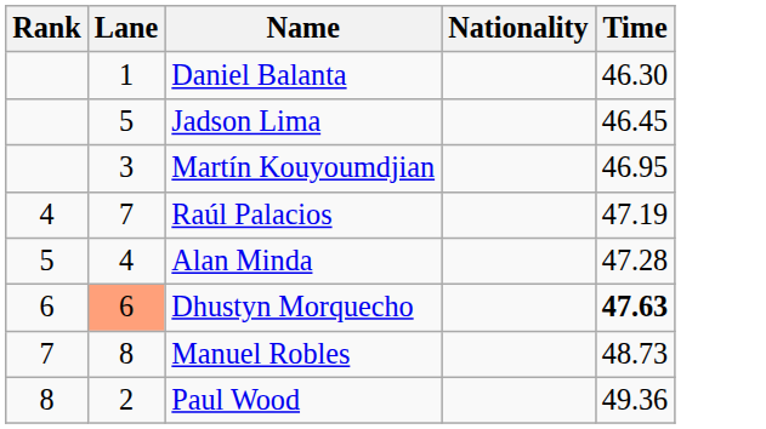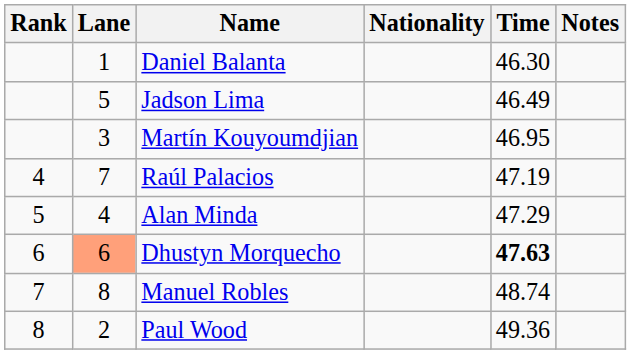 <table class="wikitable sortable" style="text-align:center">
 <tr>
 <th>Rank</th>
 <th>Lane</th>
 <th>Name</th>
 <th>Nationality</th>
 <th>Time</th>
+<th>Notes</th>
 </tr>
 <tr>
 <td></td>
 <td>1</td>
 <td align=left><a href='#'>Daniel Balanta</a></td>
 <td align=left></td>
 <td>46.30</td>
+<td></td>
 </tr>
 <tr>
 <td></td>
 <td>5</td>
 <td align=left><a href='#'>Jadson Lima</a></td>
 <td align=left></td>
-<td>46.45</td>
+<td>46.49</td>
+<td></td>
 </tr>
 <tr>
 <td></td>
 <td>3</td>
 <td align=left><a href='#'>Martín Kouyoumdjian</a></td>
 <td align=left></td>
 <td>46.95</td>
+<td></td>
 </tr>
 <tr>
 <td>4</td>
 <td>7</td>
 <td align=left><a href='#'>Raúl Palacios</a></td>
 <td align=left></td>
 <td>47.19</td>
+<td></td>
 </tr>
 <tr>
 <td>5</td>
 <td>4</td>
 <td align=left><a href='#'>Alan Minda</a></td>
 <td align=left></td>
-<td>47.28</td>
+<td>47.29</td>
+<td></td>
 </tr>
 <tr>
 <td>6</td>
 <td style="background: lightsalmon;">6</td>
 <td align=left><a href='#'>Dhustyn Morquecho</a></td>
 <td align=left></td>
 <td><strong>47.63</strong></td>
+<td></td>
 </tr>
 <tr>
 <td>7</td>
 <td>8</td>
 <td align=left><a href='#'>Manuel Robles</a></td>
 <td align=left></td>
-<td>48.73</td>
+<td>48.74</td>
+<td></td>
 </tr>
 <tr>
 <td>8</td>
 <td>2</td>
 <td align=left><a href='#'>Paul Wood</a></td>
 <td align=left></td>
 <td>49.36</td>
+<td></td>
 </tr>
 </table>
